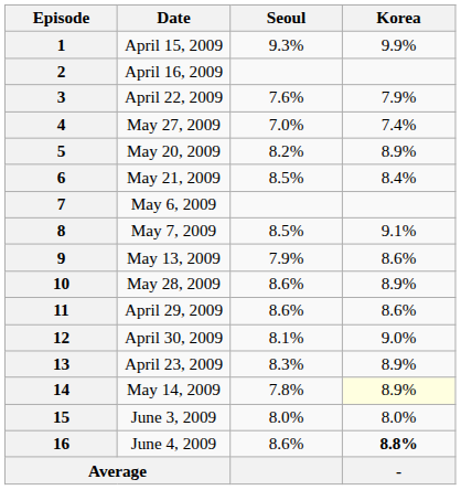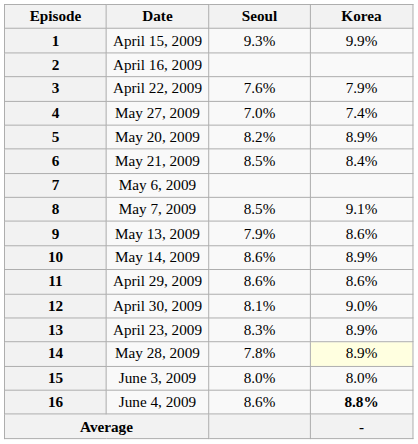 <table class=wikitable style="text-align:center">
 <tr>
 <th width=100>Episode</th>
 <th width=100>Date</th>
 <th width=100>Seoul</th>
 <th width=100>Korea</th>
 </tr>
 <tr>
 <th>1</th>
 <td>April 15, 2009</td>
 <td>9.3% </td>
 <td>9.9% </td>
 </tr>
 <tr>
 <th>2</th>
 <td>April 16, 2009</td>
 <td> </td>
 <td> </td>
 </tr>
 <tr>
 <th>3</th>
 <td>April 22, 2009</td>
 <td>7.6% </td>
 <td>7.9% </td>
 </tr>
 <tr>
 <th>4</th>
 <td>May 27, 2009</td>
 <td>7.0% </td>
 <td>7.4% </td>
 </tr>
 <tr>
 <th>5</th>
 <td>May 20, 2009</td>
 <td>8.2% </td>
 <td>8.9% </td>
 </tr>
 <tr>
 <th>6</th>
 <td>May 21, 2009</td>
 <td>8.5% </td>
 <td>8.4% </td>
 </tr>
 <tr>
 <th>7</th>
 <td>May 6, 2009</td>
 <td> </td>
 <td> </td>
 </tr>
 <tr>
 <th>8</th>
 <td>May 7, 2009</td>
 <td>8.5% </td>
 <td>9.1% </td>
 </tr>
 <tr>
 <th>9</th>
 <td>May 13, 2009</td>
 <td>7.9% </td>
 <td>8.6% </td>
 </tr>
 <tr>
 <th>10</th>
-<td>May 28, 2009</td>
+<td>May 14, 2009</td>
 <td>8.6% </td>
 <td>8.9% </td>
 </tr>
 <tr>
 <th>11</th>
 <td>April 29, 2009</td>
 <td>8.6% </td>
 <td>8.6% </td>
 </tr>
 <tr>
 <th>12</th>
 <td>April 30, 2009</td>
 <td>8.1% </td>
 <td>9.0% </td>
 </tr>
 <tr>
 <th>13</th>
 <td>April 23, 2009</td>
 <td>8.3% </td>
 <td>8.9% </td>
 </tr>
 <tr>
 <th>14</th>
-<td>May 14, 2009</td>
+<td>May 28, 2009</td>
 <td>7.8% </td>
 <td style="background: lightyellow;">8.9% </td>
 </tr>
 <tr>
 <th>15</th>
 <td>June 3, 2009</td>
 <td>8.0% </td>
 <td>8.0% </td>
 </tr>
 <tr>
 <th>16</th>
 <td>June 4, 2009</td>
 <td>8.6% </td>
 <td><strong>8.8% </strong></td>
 </tr>
 <tr>
 <th colspan=2>Average</th>
 <th></th>
 <th>-</th>
 </tr>
 </table>
